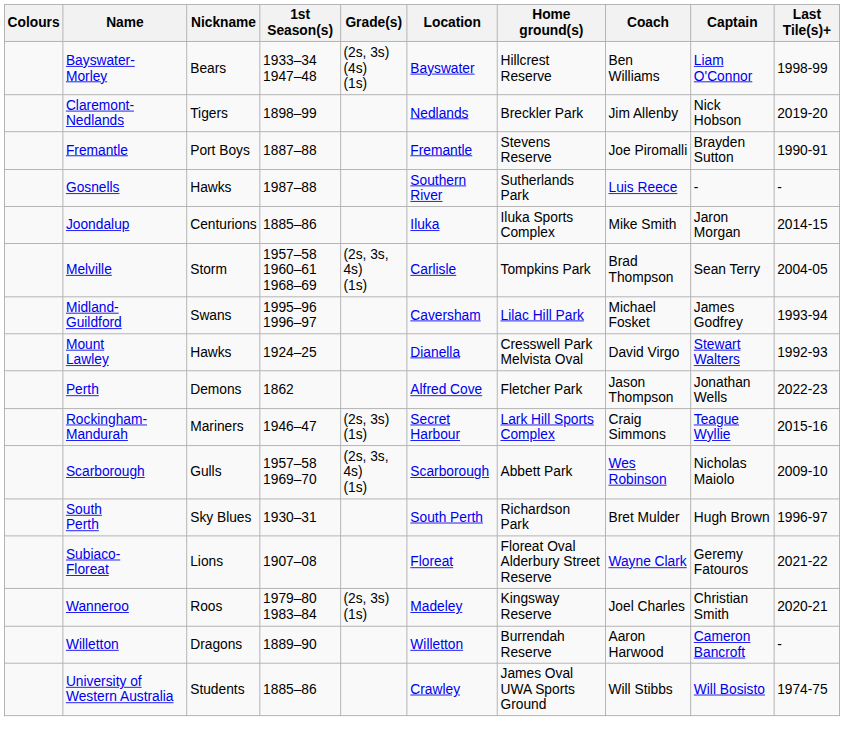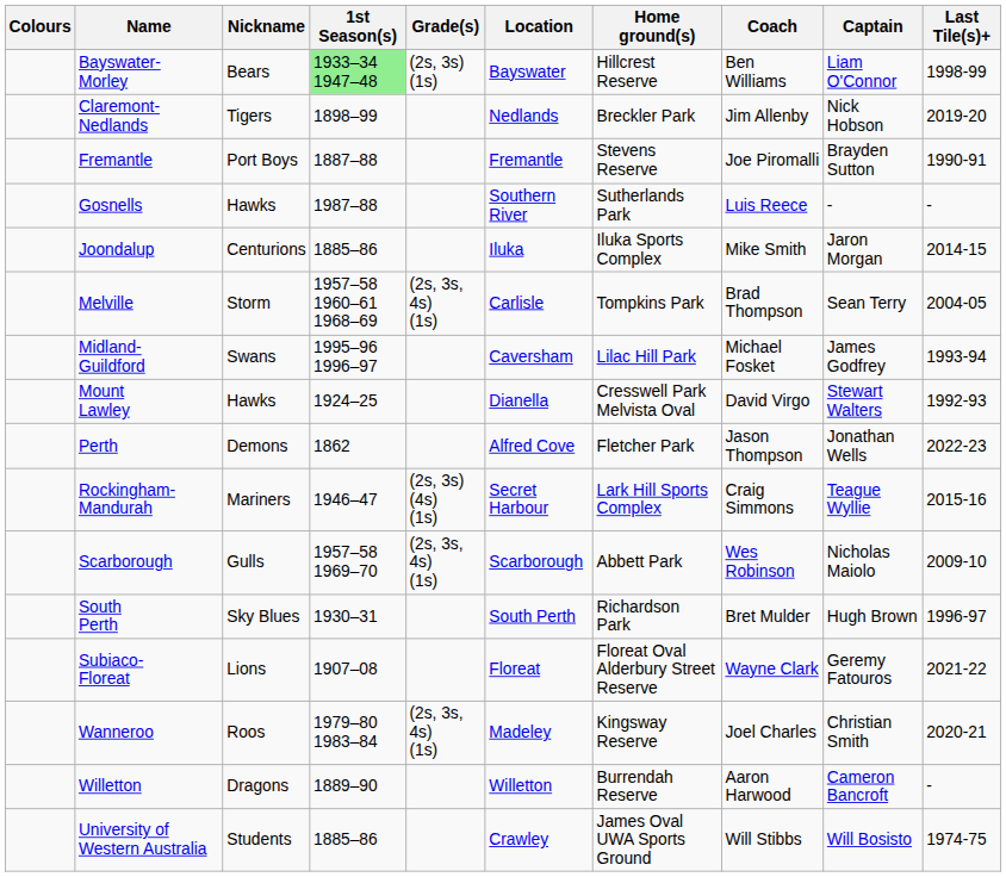 <table class="wikitable" width="110%">
 <tr>
 <th>Colours</th>
 <th>Name</th>
 <th>Nickname</th>
 <th>1st Season(s)</th>
 <th>Grade(s)</th>
 <th>Location</th>
 <th>Home ground(s)</th>
 <th>Coach</th>
 <th>Captain</th>
 <th>Last Tile(s)+</th>
 </tr>
 <tr>
 <td></td>
 <td><a href='#'>Bayswater-<br>Morley</a></td>
 <td>Bears</td>
-<td>1933–34<br>1947–48</td>
-<td>(2s, 3s)<br>(4s)<br>(1s)</td>
+<td style="background: lightgreen;">1933–34<br>1947–48</td>
+<td>(2s, 3s)<br>(1s)</td>
 <td><a href='#'>Bayswater</a></td>
 <td>Hillcrest Reserve</td>
 <td>Ben Williams</td>
 <td><a href='#'>Liam O'Connor</a></td>
 <td>1998-99</td>
 </tr>
 <tr>
 <td></td>
 <td><a href='#'>Claremont-<br>Nedlands</a></td>
 <td>Tigers</td>
 <td>1898–99</td>
 <td></td>
 <td><a href='#'>Nedlands</a></td>
 <td>Breckler Park</td>
 <td>Jim Allenby</td>
 <td>Nick Hobson</td>
 <td>2019-20</td>
 </tr>
 <tr>
 <td></td>
 <td><a href='#'>Fremantle</a></td>
 <td>Port Boys</td>
 <td>1887–88</td>
 <td></td>
 <td><a href='#'>Fremantle</a></td>
 <td>Stevens Reserve</td>
 <td>Joe Piromalli</td>
 <td>Brayden Sutton</td>
 <td>1990-91</td>
 </tr>
 <tr>
 <td></td>
 <td><a href='#'>Gosnells</a></td>
 <td>Hawks</td>
 <td>1987–88</td>
 <td></td>
 <td><a href='#'>Southern River</a></td>
 <td>Sutherlands Park</td>
 <td><a href='#'>Luis Reece</a></td>
 <td>-</td>
 <td>-</td>
 </tr>
 <tr>
 <td></td>
 <td><a href='#'>Joondalup</a></td>
 <td>Centurions</td>
 <td>1885–86</td>
 <td></td>
 <td><a href='#'>Iluka</a></td>
 <td>Iluka Sports Complex</td>
 <td>Mike Smith</td>
 <td>Jaron Morgan</td>
 <td>2014-15</td>
 </tr>
 <tr>
 <td></td>
 <td><a href='#'>Melville</a></td>
 <td>Storm</td>
 <td>1957–58<br>1960–61<br>1968–69</td>
 <td>(2s, 3s, 4s)<br>(1s)</td>
 <td><a href='#'>Carlisle</a></td>
 <td>Tompkins Park</td>
 <td>Brad Thompson</td>
 <td>Sean Terry</td>
 <td>2004-05</td>
 </tr>
 <tr>
 <td></td>
 <td><a href='#'>Midland-<br>Guildford</a></td>
 <td>Swans</td>
 <td>1995–96<br>1996–97</td>
 <td></td>
 <td><a href='#'>Caversham</a></td>
 <td><a href='#'>Lilac Hill Park</a></td>
 <td>Michael Fosket</td>
 <td>James Godfrey</td>
 <td>1993-94</td>
 </tr>
 <tr>
 <td></td>
 <td><a href='#'>Mount<br>Lawley</a></td>
 <td>Hawks</td>
 <td>1924–25</td>
 <td></td>
 <td><a href='#'>Dianella</a></td>
 <td>Cresswell Park<br>Melvista Oval</td>
 <td>David Virgo</td>
 <td><a href='#'>Stewart Walters </a></td>
 <td>1992-93</td>
 </tr>
 <tr>
 <td></td>
 <td><a href='#'>Perth</a></td>
 <td>Demons</td>
 <td>1862</td>
 <td></td>
 <td><a href='#'>Alfred Cove</a></td>
 <td>Fletcher Park</td>
 <td>Jason Thompson</td>
 <td>Jonathan Wells</td>
 <td>2022-23</td>
 </tr>
 <tr>
 <td></td>
 <td><a href='#'>Rockingham-<br>Mandurah</a></td>
 <td>Mariners</td>
 <td>1946–47</td>
-<td>(2s, 3s)<br>(1s)</td>
+<td>(2s, 3s)<br>(4s)<br>(1s)</td>
 <td><a href='#'>Secret Harbour</a></td>
 <td><a href='#'>Lark Hill Sports Complex</a></td>
 <td>Craig Simmons</td>
 <td><a href='#'>Teague Wyllie</a></td>
 <td>2015-16</td>
 </tr>
 <tr>
 <td></td>
 <td><a href='#'>Scarborough</a></td>
 <td>Gulls</td>
 <td>1957–58<br>1969–70</td>
 <td>(2s, 3s, 4s)<br>(1s)</td>
 <td><a href='#'>Scarborough</a></td>
 <td>Abbett Park</td>
 <td><a href='#'>Wes Robinson</a></td>
 <td>Nicholas Maiolo</td>
 <td>2009-10</td>
 </tr>
 <tr>
 <td></td>
 <td><a href='#'>South<br>Perth</a></td>
 <td>Sky Blues</td>
 <td>1930–31</td>
 <td></td>
 <td><a href='#'>South Perth</a></td>
 <td>Richardson Park</td>
 <td>Bret Mulder</td>
 <td>Hugh Brown</td>
 <td>1996-97</td>
 </tr>
 <tr>
 <td></td>
 <td><a href='#'>Subiaco-<br>Floreat</a></td>
 <td>Lions</td>
 <td>1907–08</td>
 <td></td>
 <td><a href='#'>Floreat</a></td>
 <td>Floreat Oval<br>Alderbury Street Reserve</td>
 <td><a href='#'> Wayne Clark</a></td>
 <td>Geremy Fatouros</td>
 <td>2021-22</td>
 </tr>
 <tr>
 <td></td>
 <td><a href='#'>Wanneroo</a></td>
 <td>Roos</td>
 <td>1979–80<br>1983–84</td>
-<td>(2s, 3s)<br>(1s)</td>
+<td>(2s, 3s, 4s)<br>(1s)</td>
 <td><a href='#'>Madeley</a></td>
 <td>Kingsway Reserve</td>
 <td>Joel Charles</td>
 <td>Christian Smith</td>
 <td>2020-21</td>
 </tr>
 <tr>
 <td></td>
 <td><a href='#'>Willetton</a></td>
 <td>Dragons</td>
 <td>1889–90</td>
 <td></td>
 <td><a href='#'>Willetton</a></td>
 <td>Burrendah Reserve</td>
 <td>Aaron Harwood</td>
 <td><a href='#'>Cameron Bancroft</a></td>
 <td>-</td>
 </tr>
 <tr>
 <td></td>
 <td><a href='#'>University of Western Australia</a></td>
 <td>Students</td>
 <td>1885–86</td>
 <td></td>
 <td><a href='#'>Crawley</a></td>
 <td>James Oval<br>UWA Sports Ground</td>
 <td>Will Stibbs</td>
 <td><a href='#'>Will Bosisto</a></td>
 <td>1974-75</td>
 </tr>
 </table>
